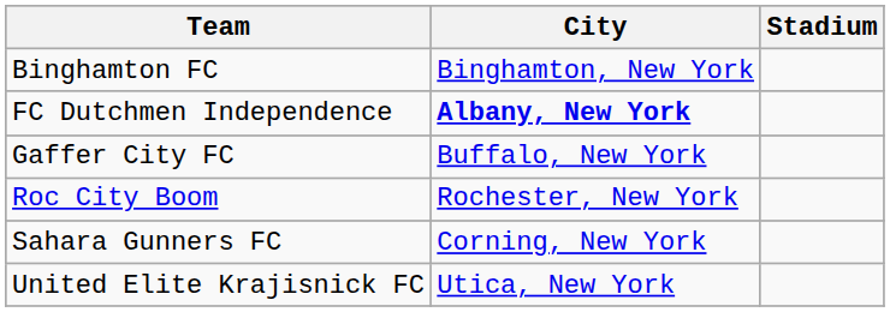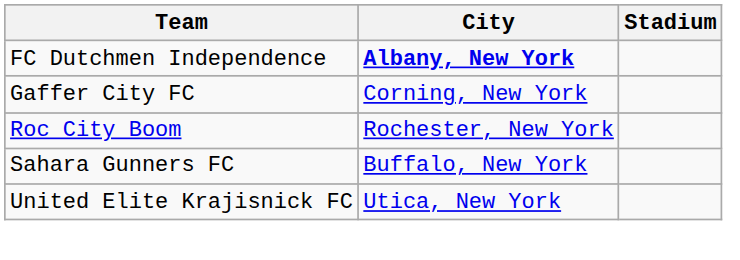 <table class="wikitable sortable">
 <tr>
 <th scope="col">Team</th>
 <th scope="col">City</th>
 <th scope="col">Stadium</th>
-</tr>
-<tr>
-<td>Binghamton FC</td>
-<td><a href='#'>Binghamton, New York</a></td>
-<td></td>
 </tr>
 <tr>
 <td>FC Dutchmen Independence</td>
 <td><strong><a href='#'>Albany, New York</a></strong></td>
 <td></td>
 </tr>
 <tr>
 <td>Gaffer City FC</td>
-<td><a href='#'>Buffalo, New York</a></td>
+<td><a href='#'>Corning, New York</a></td>
 <td></td>
 </tr>
 <tr>
 <td><a href='#'>Roc City Boom</a></td>
 <td><a href='#'>Rochester, New York</a></td>
 <td></td>
 </tr>
 <tr>
 <td>Sahara Gunners FC</td>
-<td><a href='#'>Corning, New York</a></td>
+<td><a href='#'>Buffalo, New York</a></td>
 <td></td>
 </tr>
 <tr>
 <td>United Elite Krajisnick FC</td>
 <td><a href='#'>Utica, New York</a></td>
 <td></td>
 </tr>
 </table>
